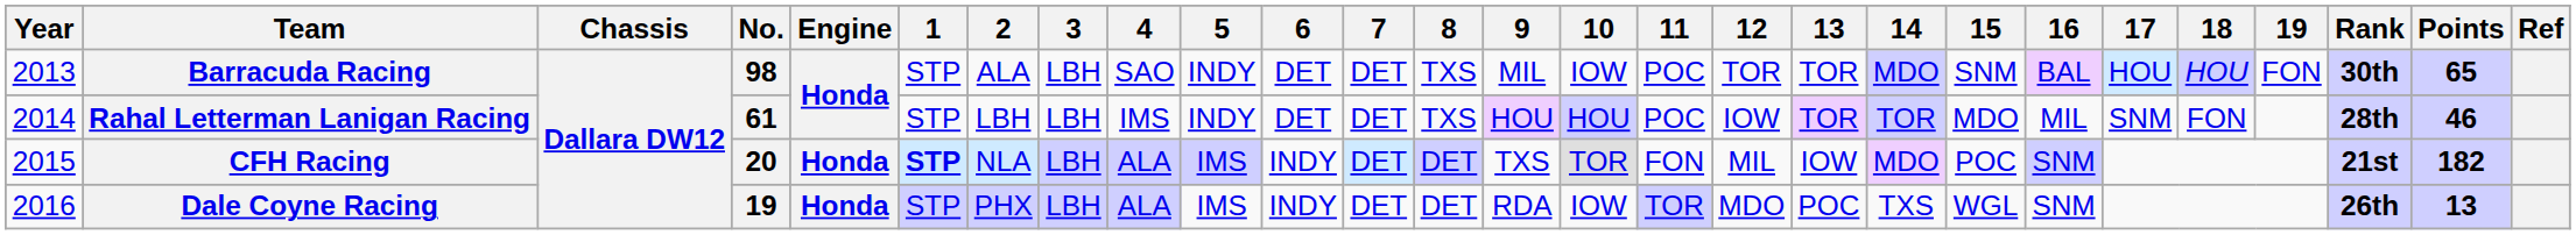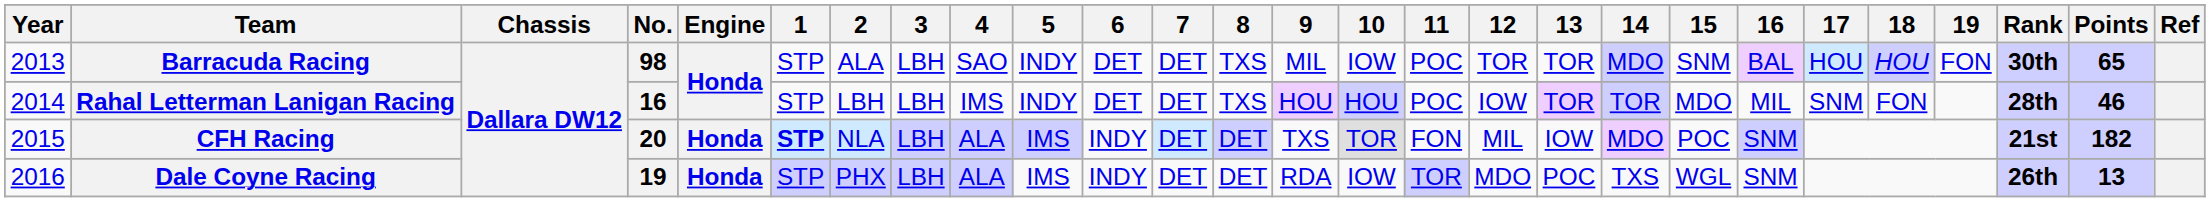 <table class="wikitable" style="text-align:center; font-size:85%">
 <tr>
 <th>Year</th>
 <th>Team</th>
 <th>Chassis</th>
 <th>No.</th>
 <th>Engine</th>
 <th>1</th>
 <th>2</th>
 <th>3</th>
 <th>4</th>
 <th>5</th>
 <th>6</th>
 <th>7</th>
 <th>8</th>
 <th>9</th>
 <th>10</th>
 <th>11</th>
 <th>12</th>
 <th>13</th>
 <th>14</th>
 <th>15</th>
 <th>16</th>
 <th>17</th>
 <th>18</th>
 <th>19</th>
 <th>Rank</th>
 <th>Points</th>
 <th>Ref</th>
 </tr>
 <tr>
 <td><a href='#'>2013</a></td>
 <th nowrap><a href='#'>Barracuda Racing</a></th>
 <th rowspan=4 nowrap><a href='#'>Dallara DW12</a></th>
 <th>98</th>
 <th rowspan=2><a href='#'>Honda</a></th>
 <td><a href='#'>STP</a></td>
 <td><a href='#'>ALA</a></td>
 <td><a href='#'>LBH</a></td>
 <td><a href='#'>SAO</a></td>
 <td><a href='#'>INDY</a></td>
 <td><a href='#'>DET</a></td>
 <td><a href='#'>DET</a></td>
 <td><a href='#'>TXS</a></td>
 <td><a href='#'>MIL</a></td>
 <td><a href='#'>IOW</a></td>
 <td><a href='#'>POC</a></td>
 <td><a href='#'>TOR</a></td>
 <td><a href='#'>TOR</a></td>
 <td style="background:#CFCFFF;"><a href='#'>MDO</a><br></td>
 <td><a href='#'>SNM</a></td>
 <td style="background:#EFCFFF;"><a href='#'>BAL</a><br></td>
 <td style="background:#CFEAFF;"><a href='#'>HOU</a><br></td>
 <td style="background:#CFCFFF;"><em><a href='#'>HOU</a></em><br></td>
 <td><a href='#'>FON</a></td>
 <th style="background:#CFCFFF;">30th</th>
 <th style="background:#CFCFFF;">65</th>
 <th></th>
 </tr>
 <tr>
 <td><a href='#'>2014</a></td>
 <th nowrap><a href='#'>Rahal Letterman Lanigan Racing</a></th>
-<th>61</th>
+<th>16</th>
 <td><a href='#'>STP</a></td>
 <td><a href='#'>LBH</a></td>
 <td><a href='#'>LBH</a></td>
 <td><a href='#'>IMS</a></td>
 <td><a href='#'>INDY</a></td>
 <td><a href='#'>DET</a></td>
 <td><a href='#'>DET</a></td>
 <td><a href='#'>TXS</a></td>
 <td style="background:#EFCFFF;"><a href='#'>HOU</a><br></td>
 <td style="background:#CFCFFF;"><a href='#'>HOU</a><br></td>
 <td><a href='#'>POC</a></td>
 <td><a href='#'>IOW</a></td>
 <td style="background:#EFCFFF;"><a href='#'>TOR</a><br></td>
 <td style="background:#CFCFFF;"><a href='#'>TOR</a><br></td>
 <td><a href='#'>MDO</a></td>
 <td><a href='#'>MIL</a></td>
 <td><a href='#'>SNM</a></td>
 <td><a href='#'>FON</a></td>
 <td></td>
 <th style="background:#CFCFFF;">28th</th>
 <th style="background:#CFCFFF;">46</th>
 <th></th>
 </tr>
 <tr>
 <td><a href='#'>2015</a></td>
 <th nowrap><a href='#'>CFH Racing</a></th>
 <th>20</th>
 <th><a href='#'>Honda</a></th>
 <td style="background:#CFEAFF;"><strong><a href='#'>STP</a><br></strong></td>
 <td style="background:#CFEAFF;"><a href='#'>NLA</a><br></td>
 <td style="background:#CFCFFF;"><a href='#'>LBH</a><br></td>
 <td style="background:#CFCFFF;"><a href='#'>ALA</a><br></td>
 <td style="background:#CFCFFF;"><a href='#'>IMS</a><br></td>
 <td><a href='#'>INDY</a></td>
 <td style="background:#CFEAFF;"><a href='#'>DET</a><br></td>
 <td style="background:#CFCFFF;"><a href='#'>DET</a><br></td>
 <td><a href='#'>TXS</a></td>
 <td style="background:#DFDFDF;"><a href='#'>TOR</a><br></td>
 <td><a href='#'>FON</a></td>
 <td><a href='#'>MIL</a></td>
 <td><a href='#'>IOW</a></td>
 <td style="background:#EFCFFF;"><a href='#'>MDO</a><br></td>
 <td><a href='#'>POC</a></td>
 <td style="background:#CFCFFF;"><a href='#'>SNM</a><br></td>
 <td colspan=3></td>
 <th style="background:#CFCFFF;">21st</th>
 <th style="background:#CFCFFF;">182</th>
 <th></th>
 </tr>
 <tr>
 <td><a href='#'>2016</a></td>
 <th nowrap><a href='#'>Dale Coyne Racing</a></th>
 <th>19</th>
 <th><a href='#'>Honda</a></th>
 <td style="background:#CFCFFF;"><a href='#'>STP</a><br></td>
 <td style="background:#CFCFFF;"><a href='#'>PHX</a><br></td>
 <td style="background:#CFCFFF;"><a href='#'>LBH</a><br></td>
 <td style="background:#CFCFFF;"><a href='#'>ALA</a><br></td>
 <td><a href='#'>IMS</a></td>
 <td><a href='#'>INDY</a></td>
 <td><a href='#'>DET</a></td>
 <td><a href='#'>DET</a></td>
 <td><a href='#'>RDA</a></td>
 <td><a href='#'>IOW</a></td>
 <td style="background:#CFCFFF;"><a href='#'>TOR</a><br></td>
 <td><a href='#'>MDO</a></td>
 <td><a href='#'>POC</a></td>
 <td><a href='#'>TXS</a></td>
 <td><a href='#'>WGL</a></td>
 <td><a href='#'>SNM</a></td>
 <td colspan=3></td>
 <th style="background:#CFCFFF;">26th</th>
 <th style="background:#CFCFFF;">13</th>
 <th></th>
 </tr>
 </table>
